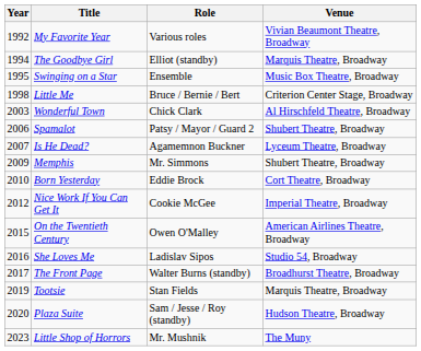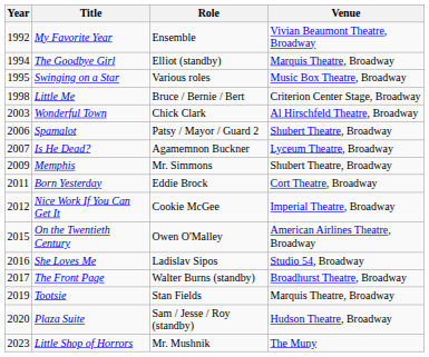 <table class="wikitable">
 <tr>
 <th>Year</th>
 <th>Title</th>
 <th>Role</th>
 <th>Venue</th>
 </tr>
 <tr>
 <td>1992</td>
 <td><em><a href='#'>My Favorite Year</a></em></td>
-<td>Various roles</td>
+<td>Ensemble</td>
 <td><a href='#'>Vivian Beaumont Theatre</a>, <a href='#'>Broadway</a></td>
 </tr>
 <tr>
 <td>1994</td>
 <td><em><a href='#'>The Goodbye Girl</a></em></td>
 <td>Elliot (standby)</td>
 <td><a href='#'>Marquis Theatre</a>, Broadway</td>
 </tr>
 <tr>
 <td>1995</td>
 <td><em><a href='#'>Swinging on a Star</a></em></td>
-<td>Ensemble</td>
+<td>Various roles</td>
 <td><a href='#'>Music Box Theatre</a>, Broadway</td>
 </tr>
 <tr>
 <td>1998</td>
 <td><em><a href='#'>Little Me</a></em></td>
 <td>Bruce / Bernie / Bert</td>
 <td>Criterion Center Stage, Broadway</td>
 </tr>
 <tr>
 <td>2003</td>
 <td><em><a href='#'>Wonderful Town</a></em></td>
 <td>Chick Clark</td>
 <td><a href='#'>Al Hirschfeld Theatre</a>, Broadway</td>
 </tr>
 <tr>
 <td>2006</td>
 <td><em><a href='#'>Spamalot</a></em></td>
 <td>Patsy / Mayor / Guard 2</td>
 <td><a href='#'>Shubert Theatre</a>, Broadway</td>
 </tr>
 <tr>
 <td>2007</td>
 <td><em><a href='#'>Is He Dead?</a></em></td>
 <td>Agamemnon Buckner</td>
 <td><a href='#'>Lyceum Theatre</a>, Broadway</td>
 </tr>
 <tr>
 <td>2009</td>
 <td><em><a href='#'>Memphis</a></em></td>
 <td>Mr. Simmons</td>
 <td>Shubert Theatre, Broadway</td>
 </tr>
 <tr>
-<td>2010</td>
+<td>2011</td>
 <td><em><a href='#'>Born Yesterday</a></em></td>
 <td>Eddie Brock</td>
 <td><a href='#'>Cort Theatre</a>, Broadway</td>
 </tr>
 <tr>
 <td>2012</td>
 <td><em><a href='#'>Nice Work If You Can Get It</a></em></td>
 <td>Cookie McGee</td>
 <td><a href='#'>Imperial Theatre</a>, Broadway</td>
 </tr>
 <tr>
 <td>2015</td>
 <td><em><a href='#'>On the Twentieth Century</a></em></td>
 <td>Owen O'Malley</td>
 <td><a href='#'>American Airlines Theatre</a>, Broadway</td>
 </tr>
 <tr>
 <td>2016</td>
 <td><em><a href='#'>She Loves Me</a></em></td>
 <td>Ladislav Sipos</td>
 <td><a href='#'>Studio 54</a>, Broadway</td>
 </tr>
 <tr>
 <td>2017</td>
 <td><em><a href='#'>The Front Page</a></em></td>
 <td>Walter Burns (standby)</td>
 <td><a href='#'>Broadhurst Theatre</a>, Broadway</td>
 </tr>
 <tr>
 <td>2019</td>
 <td><em><a href='#'>Tootsie</a></em></td>
 <td>Stan Fields</td>
 <td>Marquis Theatre, Broadway</td>
 </tr>
 <tr>
 <td>2020</td>
 <td><em><a href='#'>Plaza Suite</a></em></td>
 <td>Sam / Jesse / Roy (standby)</td>
 <td><a href='#'>Hudson Theatre</a>, Broadway</td>
 </tr>
 <tr>
 <td>2023</td>
 <td><em><a href='#'>Little Shop of Horrors</a></em></td>
 <td>Mr. Mushnik</td>
 <td><a href='#'>The Muny</a></td>
 </tr>
 </table>
